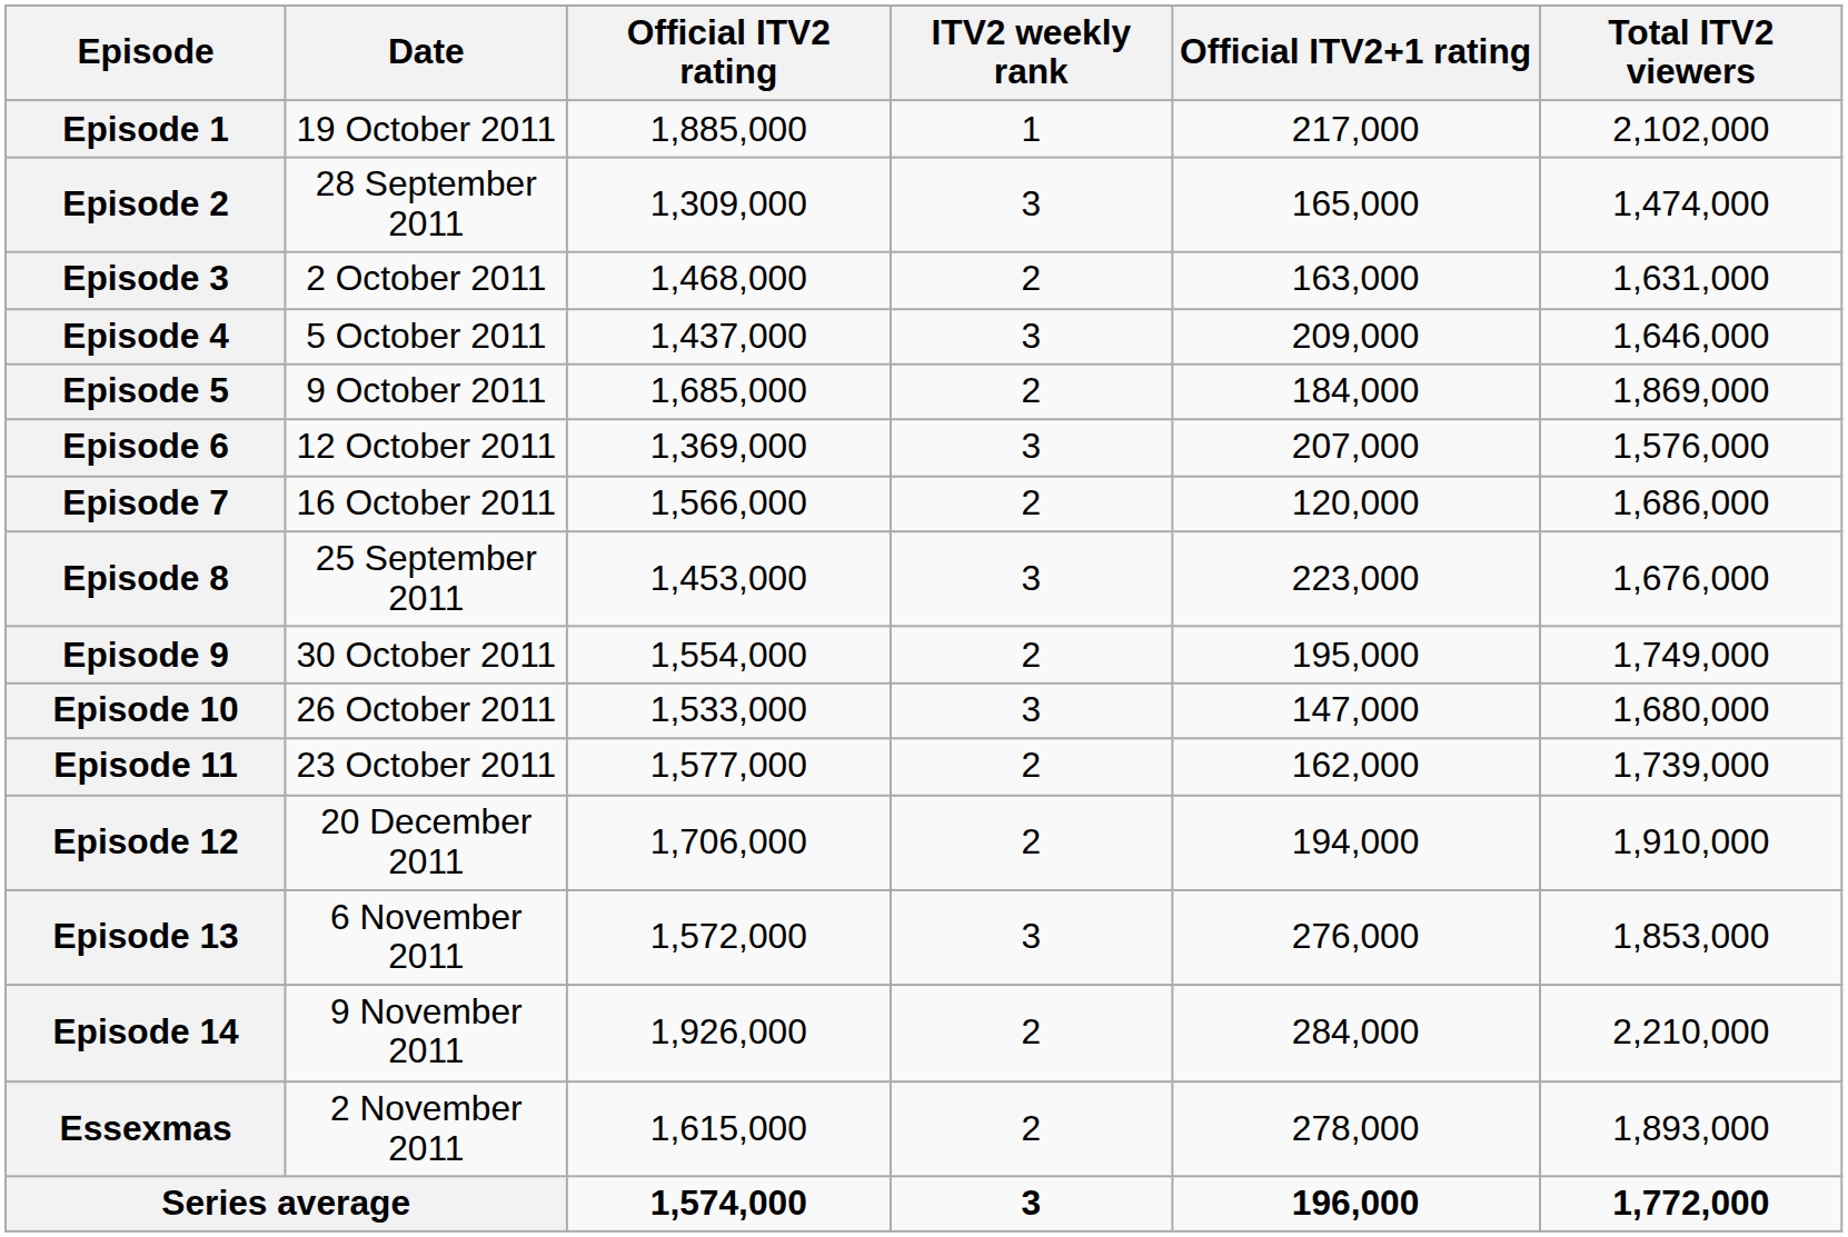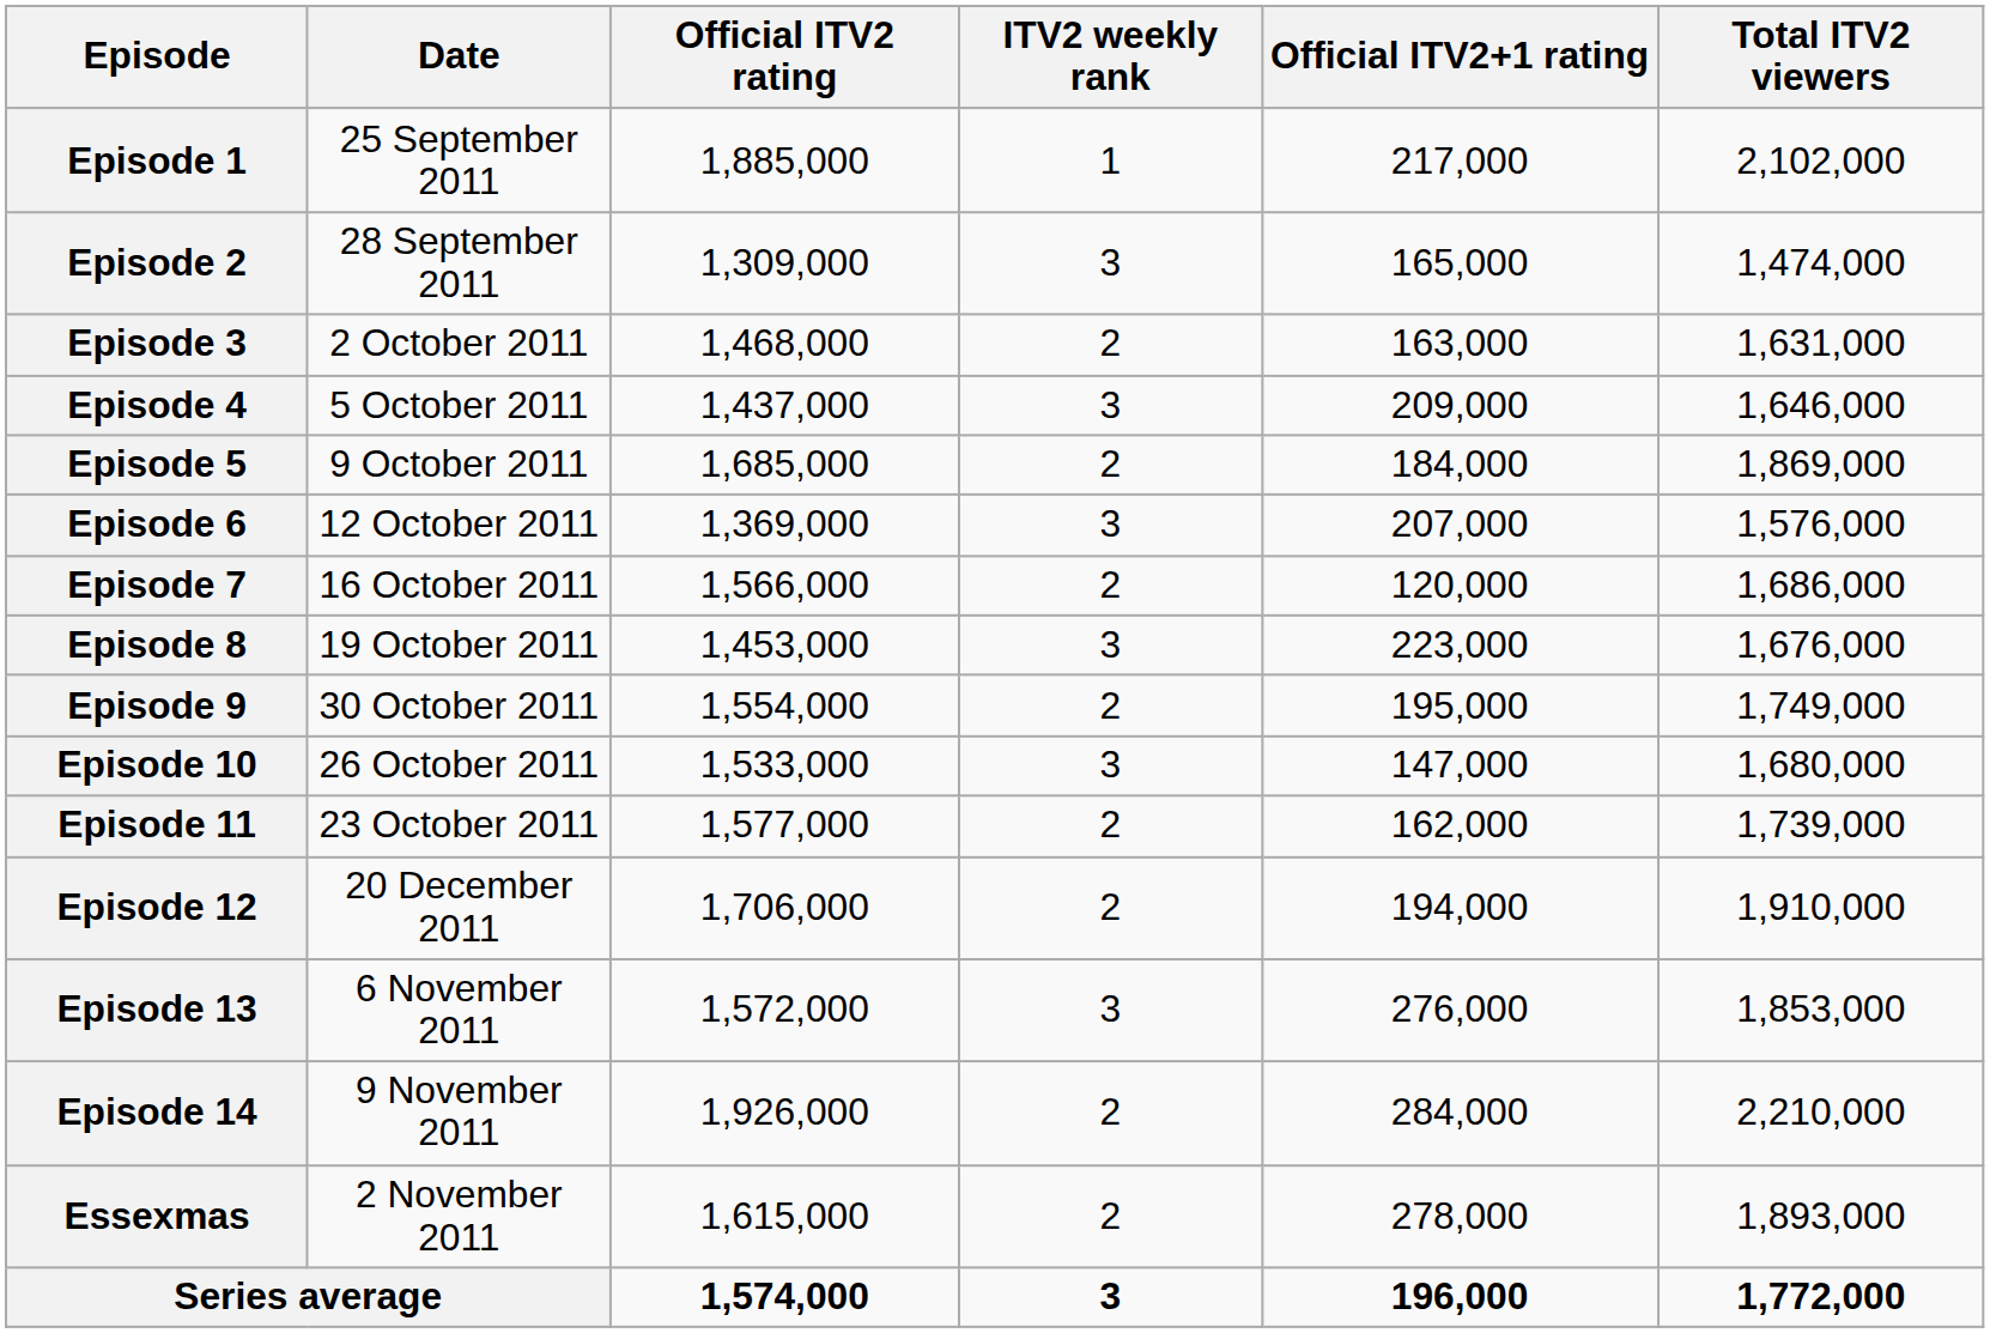 <table class="wikitable sortable" style="text-align:center">
 <tr>
 <th scope="col" style="width:120px;">Episode</th>
 <th scope="col" style="width:120px;">Date</th>
 <th scope="col" style="width:140px;">Official ITV2 rating</th>
 <th scope="col" style="width:120px;">ITV2 weekly rank</th>
 <th scope="col" style="width:160px;">Official ITV2+1 rating</th>
 <th scope="col" style="width:130px;">Total ITV2 viewers</th>
 </tr>
 <tr>
 <th scope="row">Episode 1</th>
-<td>19 October 2011</td>
+<td>25 September 2011</td>
 <td>1,885,000</td>
 <td>1</td>
 <td>217,000</td>
 <td>2,102,000</td>
 </tr>
 <tr>
 <th scope="row">Episode 2</th>
 <td>28 September 2011</td>
 <td>1,309,000</td>
 <td>3</td>
 <td>165,000</td>
 <td>1,474,000</td>
 </tr>
 <tr>
 <th scope="row">Episode 3</th>
 <td>2 October 2011</td>
 <td>1,468,000</td>
 <td>2</td>
 <td>163,000</td>
 <td>1,631,000</td>
 </tr>
 <tr>
 <th scope="row">Episode 4</th>
 <td>5 October 2011</td>
 <td>1,437,000</td>
 <td>3</td>
 <td>209,000</td>
 <td>1,646,000</td>
 </tr>
 <tr>
 <th scope="row">Episode 5</th>
 <td>9 October 2011</td>
 <td>1,685,000</td>
 <td>2</td>
 <td>184,000</td>
 <td>1,869,000</td>
 </tr>
 <tr>
 <th scope="row">Episode 6</th>
 <td>12 October 2011</td>
 <td>1,369,000</td>
 <td>3</td>
 <td>207,000</td>
 <td>1,576,000</td>
 </tr>
 <tr>
 <th scope="row">Episode 7</th>
 <td>16 October 2011</td>
 <td>1,566,000</td>
 <td>2</td>
 <td>120,000</td>
 <td>1,686,000</td>
 </tr>
 <tr>
 <th scope="row">Episode 8</th>
-<td>25 September 2011</td>
+<td>19 October 2011</td>
 <td>1,453,000</td>
 <td>3</td>
 <td>223,000</td>
 <td>1,676,000</td>
 </tr>
 <tr>
 <th scope="row">Episode 9</th>
 <td>30 October 2011</td>
 <td>1,554,000</td>
 <td>2</td>
 <td>195,000</td>
 <td>1,749,000</td>
 </tr>
 <tr>
 <th scope="row">Episode 10</th>
 <td>26 October 2011</td>
 <td>1,533,000</td>
 <td>3</td>
 <td>147,000</td>
 <td>1,680,000</td>
 </tr>
 <tr>
 <th scope="row">Episode 11</th>
 <td>23 October 2011</td>
 <td>1,577,000</td>
 <td>2</td>
 <td>162,000</td>
 <td>1,739,000</td>
 </tr>
 <tr>
 <th scope="row">Episode 12</th>
 <td>20 December 2011</td>
 <td>1,706,000</td>
 <td>2</td>
 <td>194,000</td>
 <td>1,910,000</td>
 </tr>
 <tr>
 <th scope="row">Episode 13</th>
 <td>6 November 2011</td>
 <td>1,572,000</td>
 <td>3</td>
 <td>276,000</td>
 <td>1,853,000</td>
 </tr>
 <tr>
 <th scope="row">Episode 14</th>
 <td>9 November 2011</td>
 <td>1,926,000</td>
 <td>2</td>
 <td>284,000</td>
 <td>2,210,000</td>
 </tr>
 <tr>
 <th scope="row">Essexmas</th>
 <td>2 November 2011</td>
 <td>1,615,000</td>
 <td>2</td>
 <td>278,000</td>
 <td>1,893,000</td>
 </tr>
 <tr>
 <th colspan=2 scope="row">Series average</th>
 <td><strong>1,574,000</strong></td>
 <td><strong>3</strong></td>
 <td><strong>196,000</strong></td>
 <td><strong>1,772,000</strong></td>
 </tr>
 </table>
